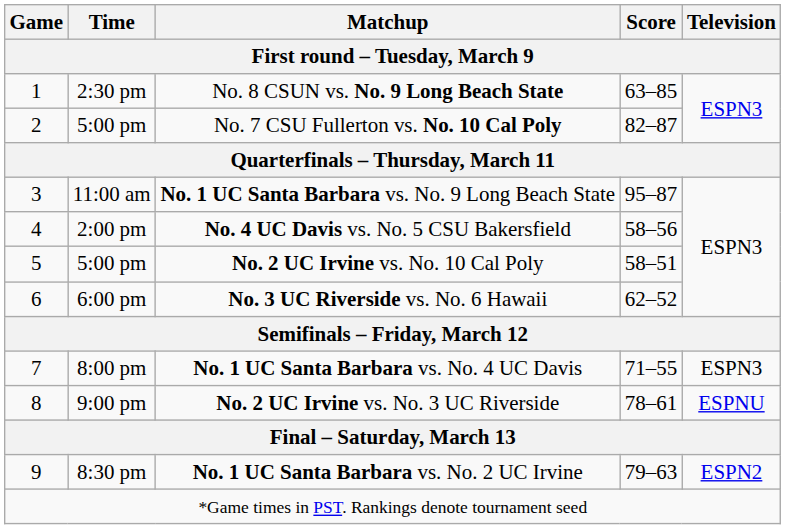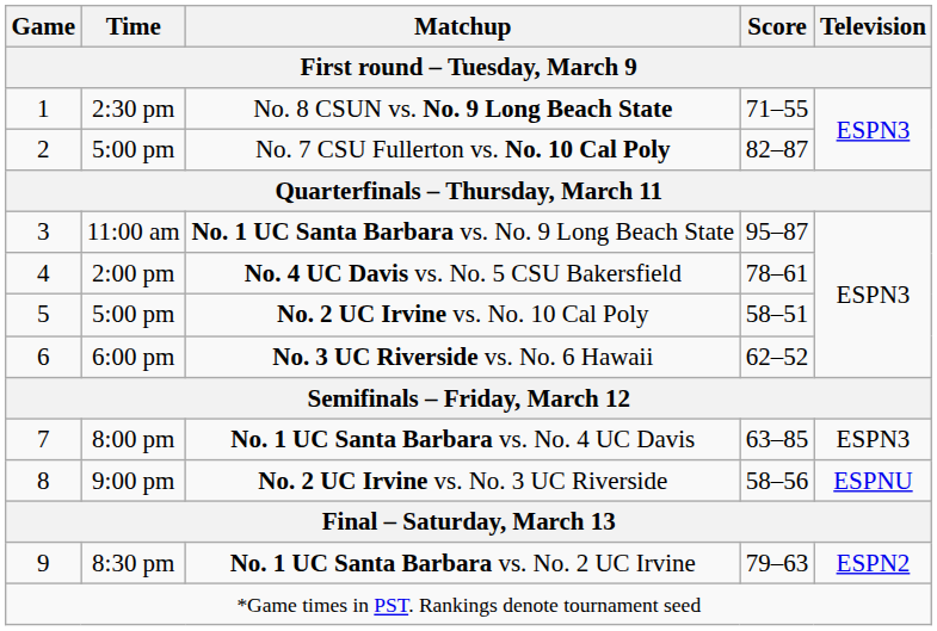 <table class="wikitable" style="font-size: 95%;text-align:center">
 <tr>
 <th>Game</th>
 <th>Time </th>
 <th>Matchup</th>
 <th>Score</th>
 <th>Television</th>
 </tr>
 <tr>
 <th colspan=5>First round – Tuesday, March 9</th>
 </tr>
 <tr>
 <td>1</td>
 <td>2:30 pm</td>
 <td>No. 8 CSUN vs. <strong>No. 9 Long Beach State</strong></td>
-<td>63–85</td>
+<td>71–55</td>
 <td rowspan=2><a href='#'>ESPN3</a></td>
 </tr>
 <tr>
 <td>2</td>
 <td>5:00 pm</td>
 <td>No. 7 CSU Fullerton vs. <strong>No. 10 Cal Poly</strong></td>
 <td>82–87</td>
 </tr>
 <tr>
 <th colspan=5>Quarterfinals – Thursday, March 11</th>
 </tr>
 <tr>
 <td>3</td>
 <td>11:00 am</td>
 <td><strong>No. 1 UC Santa Barbara</strong> vs. No. 9 Long Beach State</td>
 <td>95–87</td>
 <td rowspan=4>ESPN3</td>
 </tr>
 <tr>
 <td>4</td>
 <td>2:00 pm</td>
 <td><strong>No. 4 UC Davis</strong> vs. No. 5 CSU Bakersfield</td>
-<td>58–56</td>
+<td>78–61</td>
 </tr>
 <tr>
 <td>5</td>
 <td>5:00 pm</td>
 <td><strong>No. 2 UC Irvine</strong> vs. No. 10 Cal Poly</td>
 <td>58–51</td>
 </tr>
 <tr>
 <td>6</td>
 <td>6:00 pm</td>
 <td><strong>No. 3 UC Riverside</strong> vs. No. 6 Hawaii</td>
 <td>62–52</td>
 </tr>
 <tr>
 <th colspan=5>Semifinals – Friday, March 12</th>
 </tr>
 <tr>
 <td>7</td>
 <td>8:00 pm</td>
 <td><strong>No. 1 UC Santa Barbara</strong> vs. No. 4 UC Davis</td>
-<td>71–55</td>
+<td>63–85</td>
 <td>ESPN3</td>
 </tr>
 <tr>
 <td>8</td>
 <td>9:00 pm</td>
 <td><strong>No. 2 UC Irvine</strong> vs. No. 3 UC Riverside</td>
-<td>78–61</td>
+<td>58–56</td>
 <td><a href='#'>ESPNU</a></td>
 </tr>
 <tr>
 <th colspan=5>Final – Saturday, March 13</th>
 </tr>
 <tr>
 <td>9</td>
 <td>8:30 pm</td>
 <td><strong>No. 1 UC Santa Barbara</strong> vs. No. 2 UC Irvine</td>
 <td>79–63</td>
 <td><a href='#'>ESPN2</a></td>
 </tr>
 <tr>
 <td colspan=5><small>*Game times in <a href='#'>PST</a>. Rankings denote tournament seed</small></td>
 </tr>
 </table>
